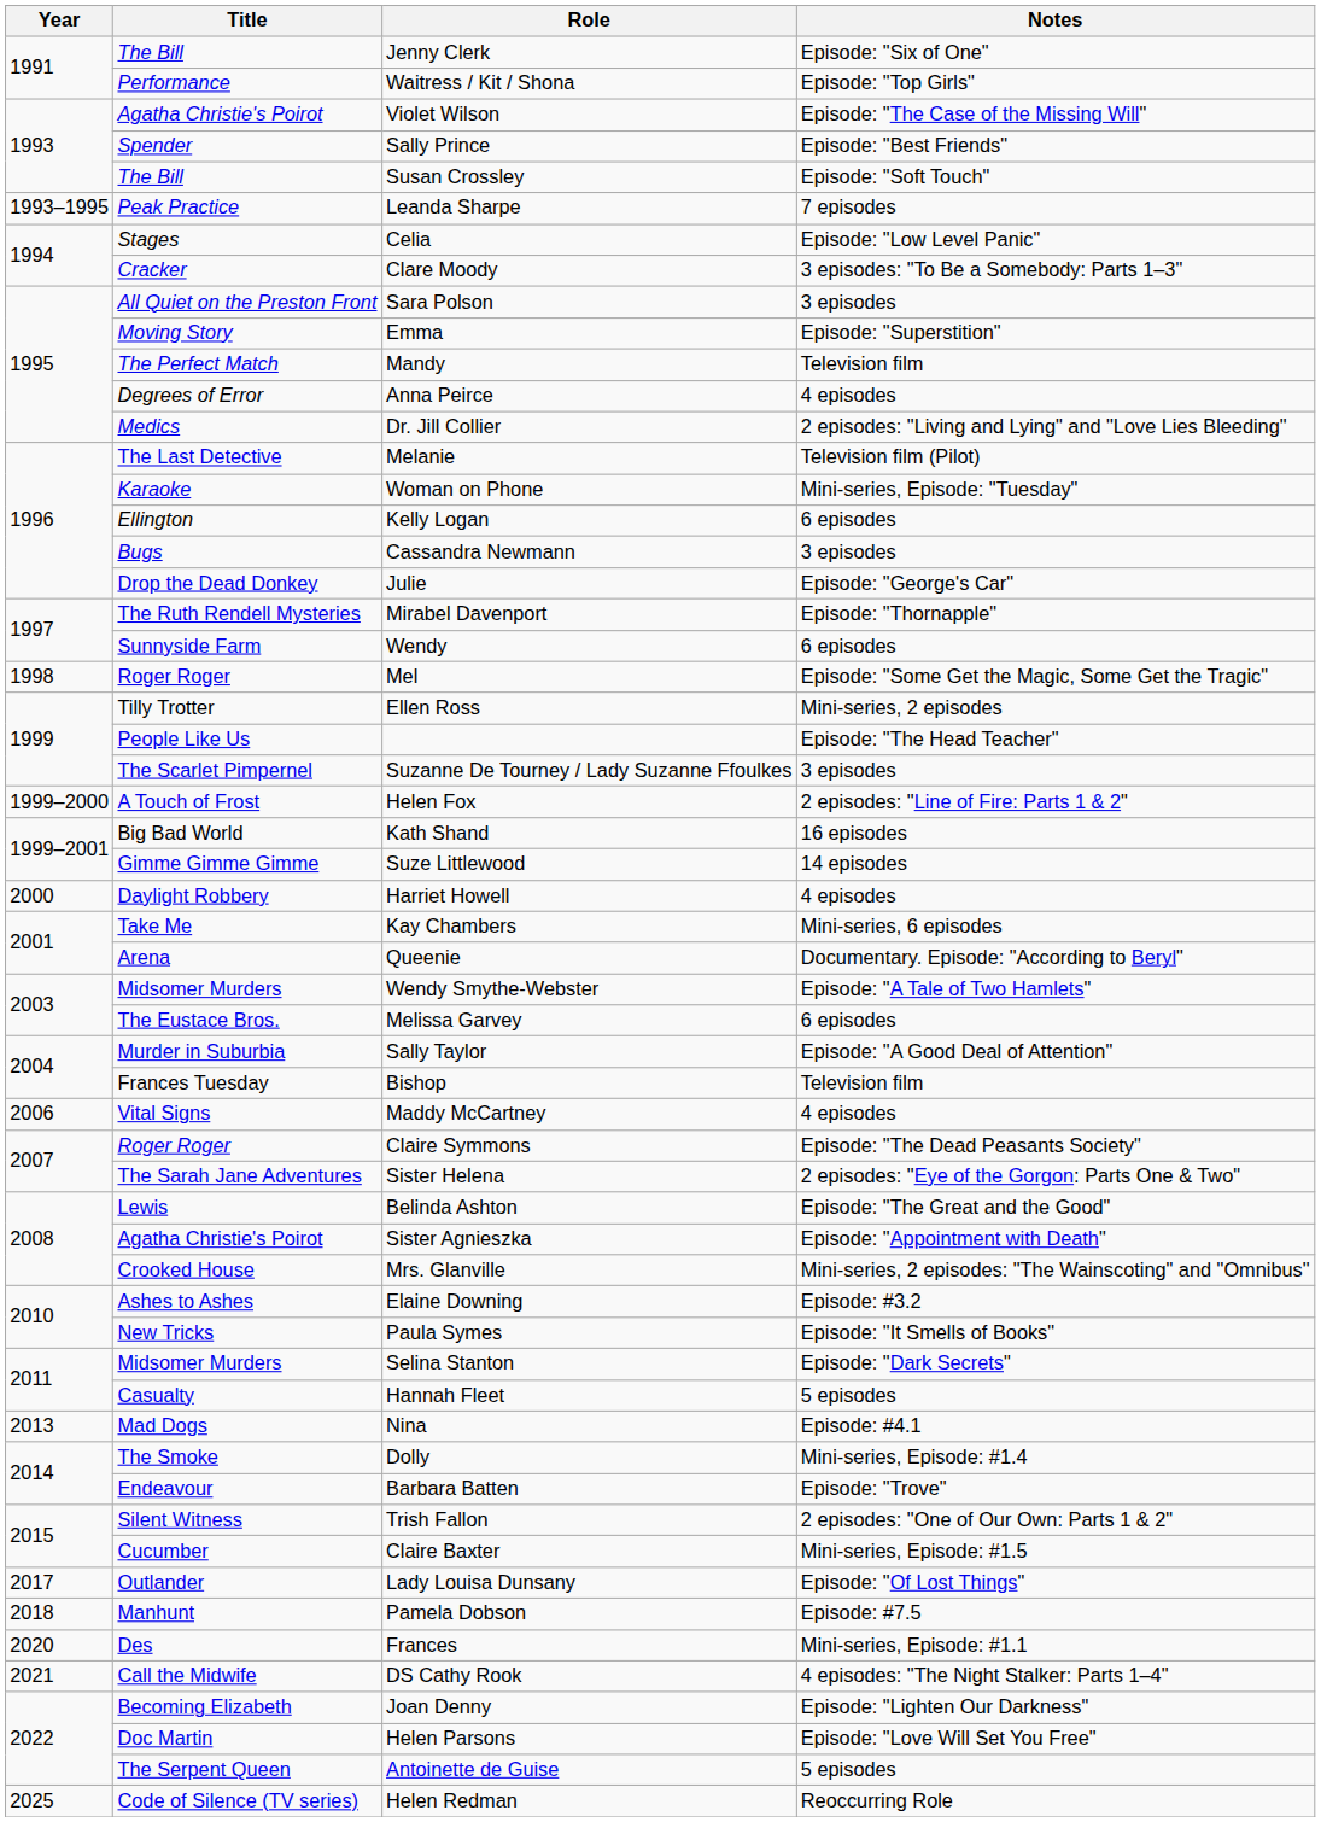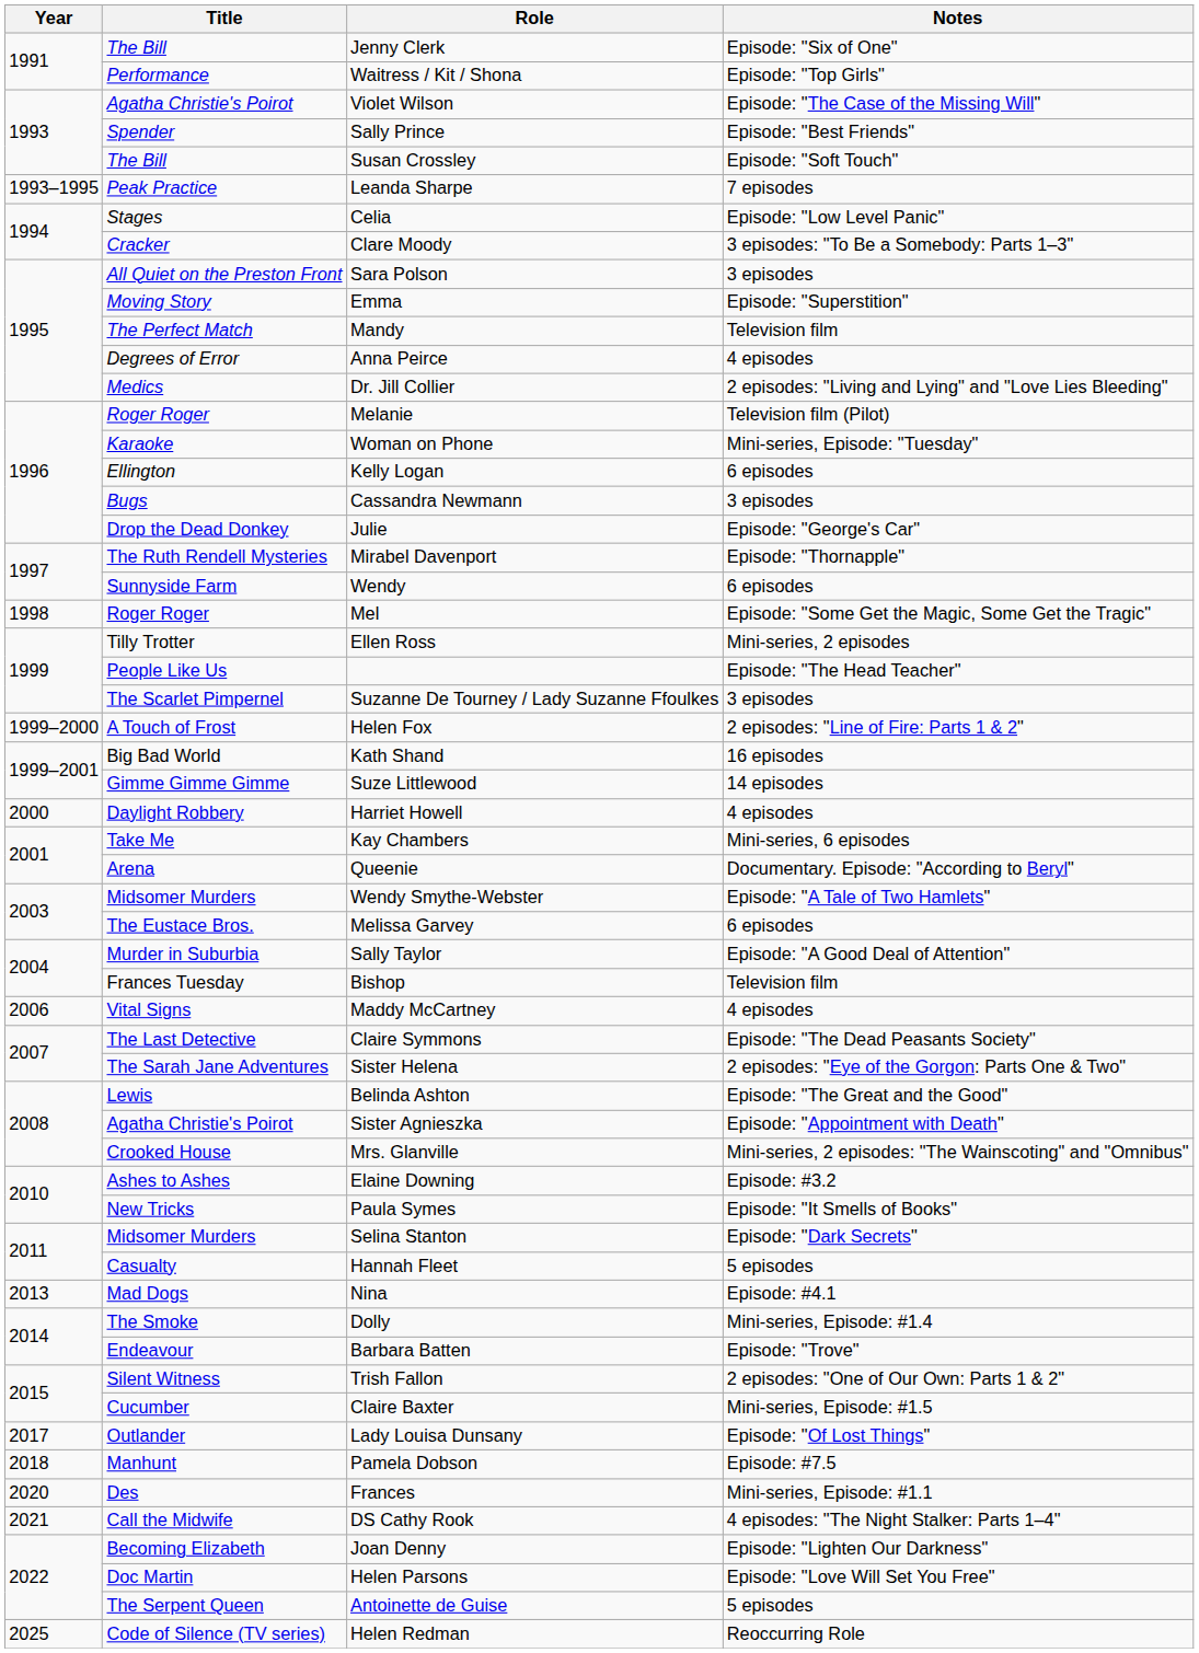 <table class="wikitable sortable">
 <tr>
 <th>Year</th>
 <th>Title</th>
 <th>Role</th>
 <th class="unsortable">Notes</th>
 </tr>
 <tr>
 <td rowspan="2">1991</td>
 <td><em><a href='#'>The Bill</a></em></td>
 <td>Jenny Clerk</td>
 <td>Episode: "Six of One"</td>
 </tr>
 <tr>
 <td><em><a href='#'>Performance</a></em></td>
 <td>Waitress / Kit / Shona</td>
 <td>Episode: "Top Girls"</td>
 </tr>
 <tr>
 <td rowspan="3">1993</td>
 <td><em><a href='#'>Agatha Christie's Poirot</a></em></td>
 <td>Violet Wilson</td>
 <td>Episode: "<a href='#'>The Case of the Missing Will</a>"</td>
 </tr>
 <tr>
 <td><em><a href='#'>Spender</a></em></td>
 <td>Sally Prince</td>
 <td>Episode: "Best Friends"</td>
 </tr>
 <tr>
 <td><em><a href='#'>The Bill</a></em></td>
 <td>Susan Crossley</td>
 <td>Episode: "Soft Touch"</td>
 </tr>
 <tr>
 <td>1993–1995</td>
 <td><em><a href='#'>Peak Practice</a></em></td>
 <td>Leanda Sharpe</td>
 <td>7 episodes</td>
 </tr>
 <tr>
 <td rowspan="2">1994</td>
 <td><em>Stages</em></td>
 <td>Celia</td>
 <td>Episode: "Low Level Panic"</td>
 </tr>
 <tr>
 <td><em><a href='#'>Cracker</a></em></td>
 <td>Clare Moody</td>
 <td>3 episodes: "To Be a Somebody: Parts 1–3"</td>
 </tr>
 <tr>
 <td rowspan="5">1995</td>
 <td><em><a href='#'>All Quiet on the Preston Front</a></em></td>
 <td>Sara Polson</td>
 <td>3 episodes</td>
 </tr>
 <tr>
 <td><em><a href='#'>Moving Story</a></em></td>
 <td>Emma</td>
 <td>Episode: "Superstition"</td>
 </tr>
 <tr>
 <td><em><a href='#'>The Perfect Match</a></em></td>
 <td>Mandy</td>
 <td>Television film</td>
 </tr>
 <tr>
 <td><em>Degrees of Error</em></td>
 <td>Anna Peirce</td>
 <td>4 episodes</td>
 </tr>
 <tr>
 <td><em><a href='#'>Medics</a></em></td>
 <td>Dr. Jill Collier</td>
 <td>2 episodes: "Living and Lying" and "Love Lies Bleeding"</td>
 </tr>
 <tr>
 <td rowspan="5">1996</td>
-<td></em><a href='#'>The Last Detective</a><em></td>
+<td><em><a href='#'>Roger Roger</a></em></td>
 <td>Melanie</td>
 <td>Television film (Pilot)</td>
 </tr>
 <tr>
 <td><em><a href='#'>Karaoke</a></em></td>
 <td>Woman on Phone</td>
 <td>Mini-series, Episode: "Tuesday"</td>
 </tr>
 <tr>
 <td><em>Ellington</em></td>
 <td>Kelly Logan</td>
 <td>6 episodes</td>
 </tr>
 <tr>
 <td><em><a href='#'>Bugs</a></td>
 <td>Cassandra Newmann</td>
 <td>3 episodes</td>
 </tr>
 <tr>
 <td></em><a href='#'>Drop the Dead Donkey</a><em></td>
 <td>Julie</td>
 <td>Episode: "George's Car"</td>
 </tr>
 <tr>
 <td rowspan="2">1997</td>
 <td></em><a href='#'>The Ruth Rendell Mysteries</a><em></td>
 <td>Mirabel Davenport</td>
 <td>Episode: "Thornapple"</td>
 </tr>
 <tr>
 <td></em><a href='#'>Sunnyside Farm</a><em></td>
 <td>Wendy</td>
 <td>6 episodes</td>
 </tr>
 <tr>
 <td>1998</td>
 <td></em><a href='#'>Roger Roger</a><em></td>
 <td>Mel</td>
 <td>Episode: "Some Get the Magic, Some Get the Tragic"</td>
 </tr>
 <tr>
 <td rowspan="3">1999</td>
 <td></em>Tilly Trotter<em></td>
 <td>Ellen Ross</td>
 <td>Mini-series, 2 episodes</td>
 </tr>
 <tr>
 <td></em><a href='#'>People Like Us</a><em></td>
 <td></td>
 <td>Episode: "The Head Teacher"</td>
 </tr>
 <tr>
 <td></em><a href='#'>The Scarlet Pimpernel</a><em></td>
 <td>Suzanne De Tourney / Lady Suzanne Ffoulkes</td>
 <td>3 episodes</td>
 </tr>
 <tr>
 <td>1999–2000</td>
 <td></em><a href='#'>A Touch of Frost</a><em></td>
 <td>Helen Fox</td>
 <td>2 episodes: "<a href='#'>Line of Fire: Parts 1 & 2</a>"</td>
 </tr>
 <tr>
 <td rowspan="2">1999–2001</td>
 <td></em>Big Bad World<em></td>
 <td>Kath Shand</td>
 <td>16 episodes</td>
 </tr>
 <tr>
 <td></em><a href='#'>Gimme Gimme Gimme</a><em></td>
 <td>Suze Littlewood</td>
 <td>14 episodes</td>
 </tr>
 <tr>
 <td>2000</td>
 <td></em><a href='#'>Daylight Robbery</a><em></td>
 <td>Harriet Howell</td>
 <td>4 episodes</td>
 </tr>
 <tr>
 <td rowspan="2">2001</td>
 <td></em><a href='#'>Take Me</a><em></td>
 <td>Kay Chambers</td>
 <td>Mini-series, 6 episodes</td>
 </tr>
 <tr>
 <td></em><a href='#'>Arena</a><em></td>
 <td>Queenie</td>
 <td>Documentary. Episode: "According to <a href='#'>Beryl</a>"</td>
 </tr>
 <tr>
 <td rowspan="2">2003</td>
 <td></em><a href='#'>Midsomer Murders</a><em></td>
 <td>Wendy Smythe-Webster</td>
 <td>Episode: "<a href='#'>A Tale of Two Hamlets</a>"</td>
 </tr>
 <tr>
 <td></em><a href='#'>The Eustace Bros.</a><em></td>
 <td>Melissa Garvey</td>
 <td>6 episodes</td>
 </tr>
 <tr>
 <td rowspan="2">2004</td>
 <td></em><a href='#'>Murder in Suburbia</a><em></td>
 <td>Sally Taylor</td>
 <td>Episode: "A Good Deal of Attention"</td>
 </tr>
 <tr>
 <td></em>Frances Tuesday<em></td>
 <td>Bishop</td>
 <td>Television film</td>
 </tr>
 <tr>
 <td>2006</td>
 <td></em><a href='#'>Vital Signs</a><em></td>
 <td>Maddy McCartney</td>
 <td>4 episodes</td>
 </tr>
 <tr>
 <td rowspan="2">2007</td>
-<td><em><a href='#'>Roger Roger</a></em></td>
+<td></em><a href='#'>The Last Detective</a><em></td>
 <td>Claire Symmons</td>
 <td>Episode: "The Dead Peasants Society"</td>
 </tr>
 <tr>
 <td></em><a href='#'>The Sarah Jane Adventures</a><em></td>
 <td>Sister Helena</td>
 <td>2 episodes: "<a href='#'>Eye of the Gorgon</a>: Parts One & Two"</td>
 </tr>
 <tr>
 <td rowspan="3">2008</td>
 <td></em><a href='#'>Lewis</a><em></td>
 <td>Belinda Ashton</td>
 <td>Episode: "The Great and the Good"</td>
 </tr>
 <tr>
 <td></em><a href='#'>Agatha Christie's Poirot</a><em></td>
 <td>Sister Agnieszka</td>
 <td>Episode: "<a href='#'>Appointment with Death</a>"</td>
 </tr>
 <tr>
 <td></em><a href='#'>Crooked House</a><em></td>
 <td>Mrs. Glanville</td>
 <td>Mini-series, 2 episodes: "The Wainscoting" and "Omnibus"</td>
 </tr>
 <tr>
 <td rowspan="2">2010</td>
 <td></em><a href='#'>Ashes to Ashes</a><em></td>
 <td>Elaine Downing</td>
 <td>Episode: #3.2</td>
 </tr>
 <tr>
 <td></em><a href='#'>New Tricks</a><em></td>
 <td>Paula Symes</td>
 <td>Episode: "It Smells of Books"</td>
 </tr>
 <tr>
 <td rowspan="2">2011</td>
 <td></em><a href='#'>Midsomer Murders</a><em></td>
 <td>Selina Stanton</td>
 <td>Episode: "<a href='#'>Dark Secrets</a>"</td>
 </tr>
 <tr>
 <td></em><a href='#'>Casualty</a><em></td>
 <td>Hannah Fleet</td>
 <td>5 episodes</td>
 </tr>
 <tr>
 <td>2013</td>
 <td></em><a href='#'>Mad Dogs</a><em></td>
 <td>Nina</td>
 <td>Episode: #4.1</td>
 </tr>
 <tr>
 <td rowspan="2">2014</td>
 <td></em><a href='#'>The Smoke</a><em></td>
 <td>Dolly</td>
 <td>Mini-series, Episode: #1.4</td>
 </tr>
 <tr>
 <td></em><a href='#'>Endeavour</a><em></td>
 <td>Barbara Batten</td>
 <td>Episode: "Trove"</td>
 </tr>
 <tr>
 <td rowspan="2">2015</td>
 <td></em><a href='#'>Silent Witness</a><em></td>
 <td>Trish Fallon</td>
 <td>2 episodes: "One of Our Own: Parts 1 & 2"</td>
 </tr>
 <tr>
 <td></em><a href='#'>Cucumber</a><em></td>
 <td>Claire Baxter</td>
 <td>Mini-series, Episode: #1.5</td>
 </tr>
 <tr>
 <td>2017</td>
 <td></em><a href='#'>Outlander</a><em></td>
 <td>Lady Louisa Dunsany</td>
 <td>Episode: "<a href='#'>Of Lost Things</a>"</td>
 </tr>
 <tr>
 <td>2018</td>
 <td></em><a href='#'>Manhunt</a><em></td>
 <td>Pamela Dobson</td>
 <td>Episode: #7.5</td>
 </tr>
 <tr>
 <td>2020</td>
 <td></em><a href='#'>Des</a><em></td>
 <td>Frances</td>
 <td>Mini-series, Episode: #1.1</td>
 </tr>
 <tr>
 <td>2021</td>
 <td></em><a href='#'>Call the Midwife</a><em></td>
 <td>DS Cathy Rook</td>
 <td>4 episodes: "The Night Stalker: Parts 1–4"</td>
 </tr>
 <tr>
 <td rowspan="3">2022</td>
 <td></em><a href='#'>Becoming Elizabeth</a><em></td>
 <td>Joan Denny</td>
 <td>Episode: "Lighten Our Darkness"</td>
 </tr>
 <tr>
 <td></em><a href='#'>Doc Martin</a><em></td>
 <td>Helen Parsons</td>
 <td>Episode: "Love Will Set You Free"</td>
 </tr>
 <tr>
 <td></em><a href='#'>The Serpent Queen</a><em></td>
 <td><a href='#'>Antoinette de Guise</a></td>
 <td>5 episodes</td>
 </tr>
 <tr>
 <td>2025</td>
 <td></em><a href='#'>Code of Silence (TV series)</a><em></td>
 <td>Helen Redman</td>
 <td>Reoccurring Role</td>
 </tr>
 </table>
